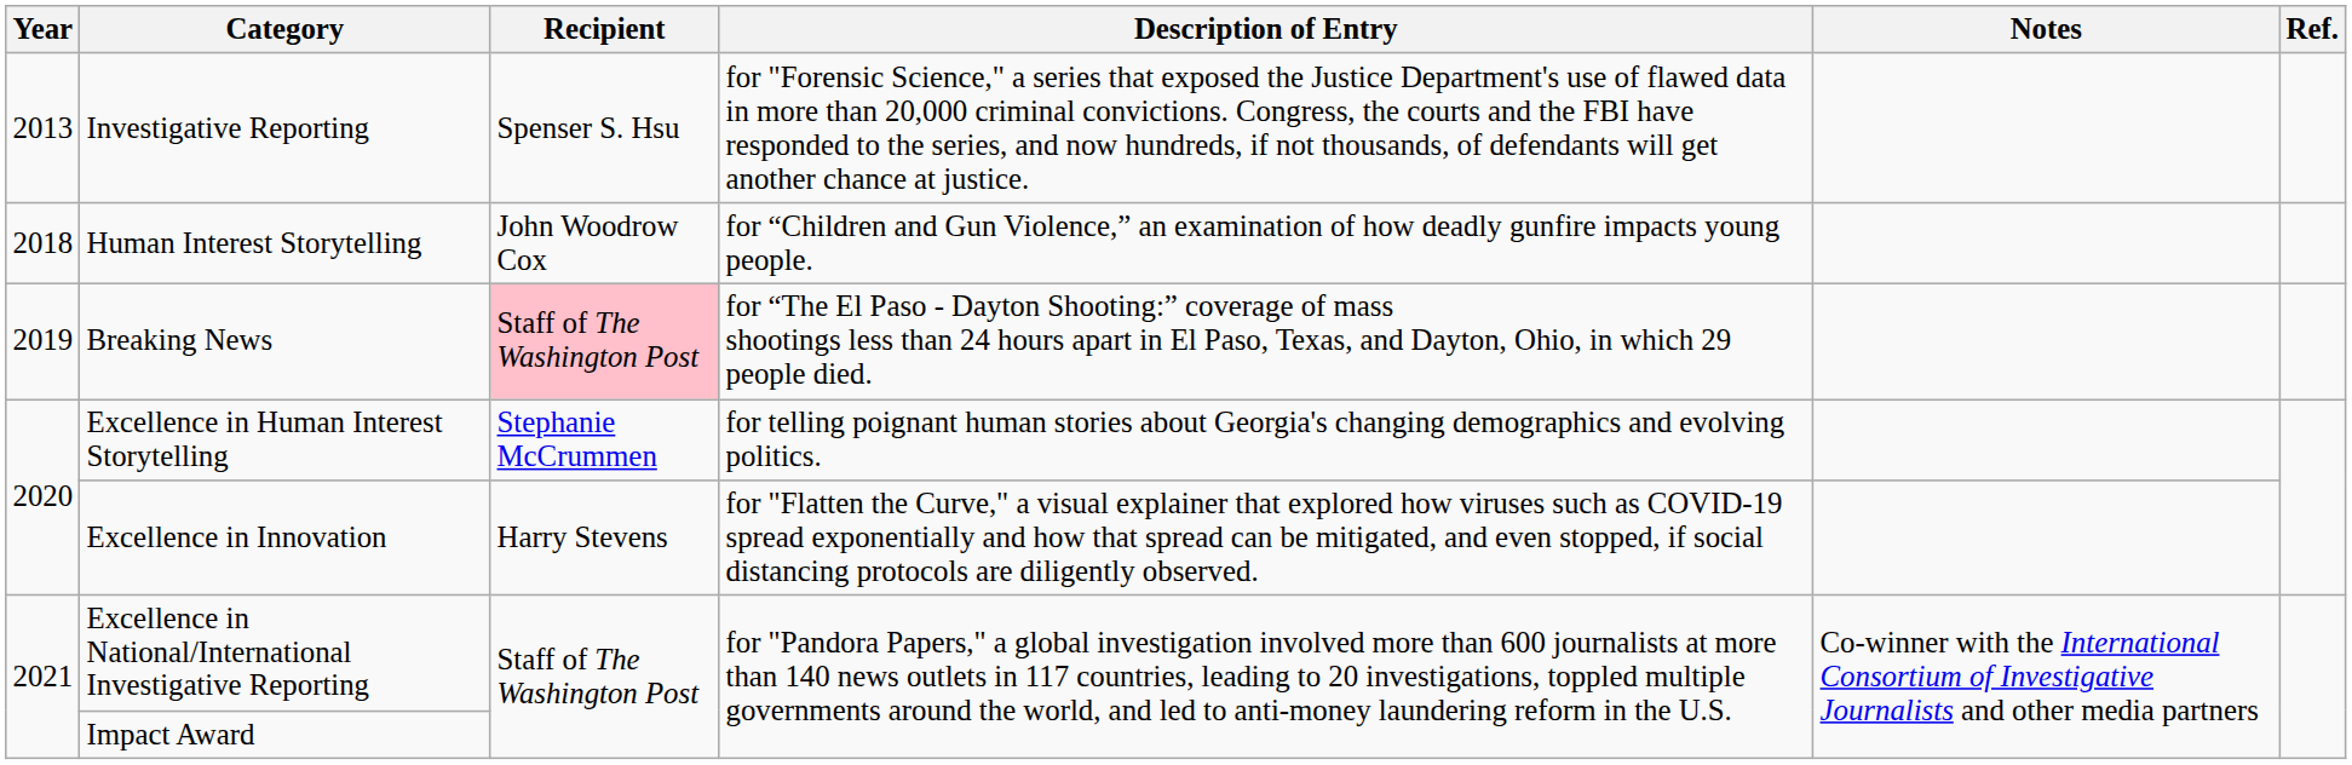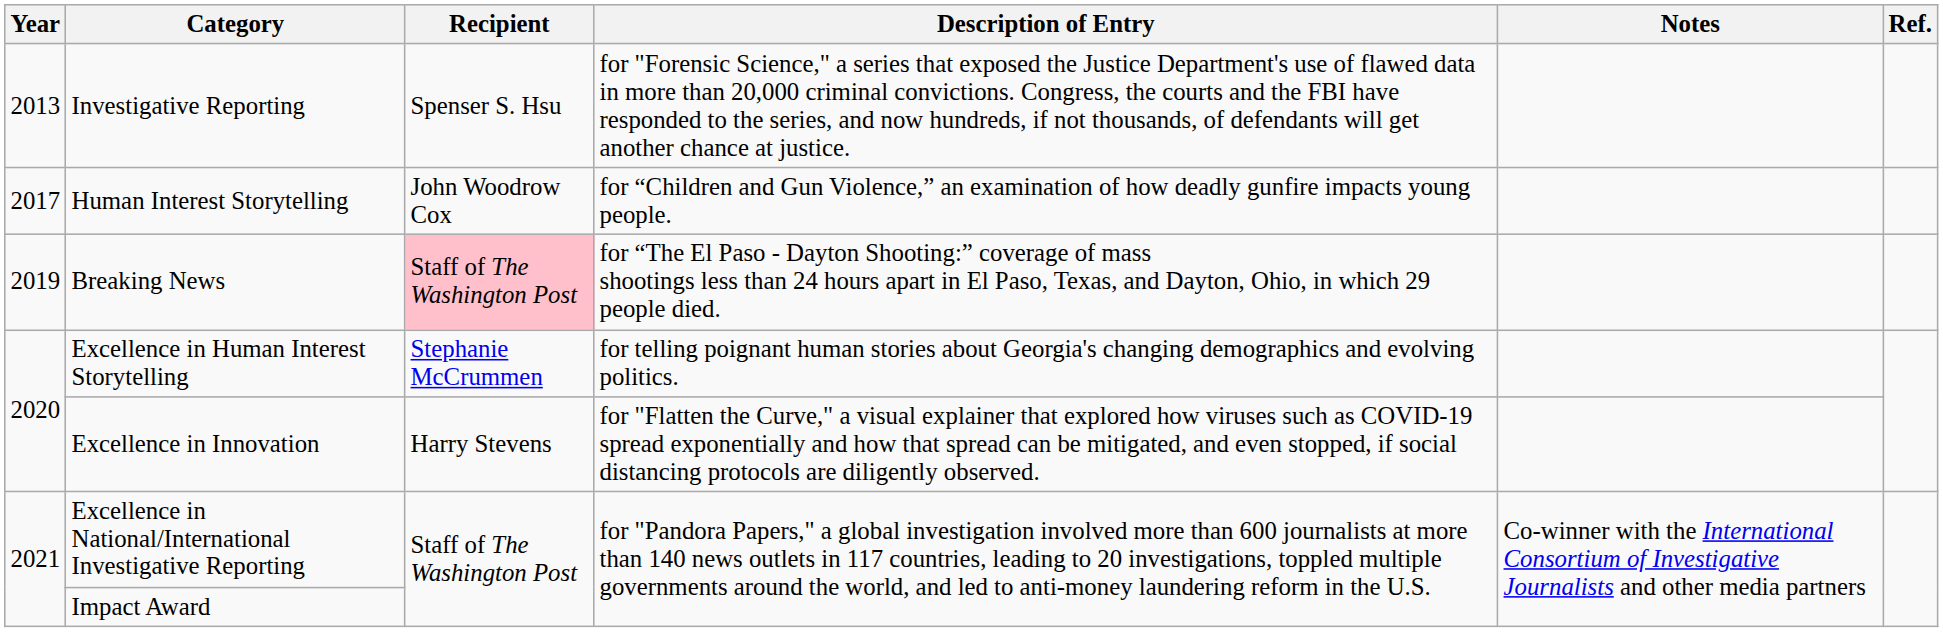 <table class="wikitable">
 <tr>
 <th>Year</th>
 <th>Category</th>
 <th>Recipient</th>
 <th>Description of Entry</th>
 <th>Notes</th>
 <th>Ref.</th>
 </tr>
 <tr>
 <td>2013</td>
 <td>Investigative Reporting</td>
 <td>Spenser S. Hsu</td>
 <td>for "Forensic Science," a series that exposed the Justice Department's use of flawed data in more than 20,000 criminal convictions. Congress, the courts and the FBI have responded to the series, and now hundreds, if not thousands, of defendants will get another chance at justice.</td>
 <td></td>
 <td></td>
 </tr>
 <tr>
-<td>2018</td>
+<td>2017</td>
 <td>Human Interest Storytelling</td>
 <td>John Woodrow Cox</td>
 <td>for “Children and Gun Violence,” an examination of how deadly gunfire impacts young people.</td>
 <td></td>
 <td></td>
 </tr>
 <tr>
 <td>2019</td>
 <td>Breaking News</td>
 <td style="background: pink;">Staff of <em>The Washington Post</em></td>
 <td>for “The El Paso - Dayton Shooting:” coverage of mass<br>shootings less than 24 hours apart in El Paso, Texas,  and Dayton, Ohio, in which 29 people died.</td>
 <td></td>
 <td></td>
 </tr>
 <tr>
 <td rowspan="2">2020</td>
 <td>Excellence in Human Interest Storytelling</td>
 <td><a href='#'>Stephanie McCrummen</a></td>
 <td>for telling poignant human stories about Georgia's changing demographics and evolving politics.</td>
 <td></td>
 <td rowspan="2"></td>
 </tr>
 <tr>
 <td>Excellence in Innovation</td>
 <td>Harry Stevens</td>
 <td>for "Flatten the Curve," a visual explainer that explored how viruses such as COVID-19 spread exponentially and how that spread can be mitigated, and even stopped, if social distancing protocols are diligently observed.</td>
 <td></td>
 </tr>
 <tr>
 <td rowspan="2">2021</td>
 <td>Excellence in National/International Investigative Reporting</td>
 <td rowspan="2">Staff of <em>The Washington Post</em></td>
 <td rowspan="2">for "Pandora Papers," a global investigation involved more than 600 journalists at more than 140 news outlets in 117 countries, leading to 20 investigations, toppled multiple governments around the world, and led to anti-money laundering reform in the U.S.</td>
 <td rowspan="2">Co-winner with the <em><a href='#'>International Consortium of Investigative Journalists</a></em> and other media partners</td>
 <td rowspan="2"></td>
 </tr>
 <tr>
 <td>Impact Award</td>
 </tr>
 </table>
